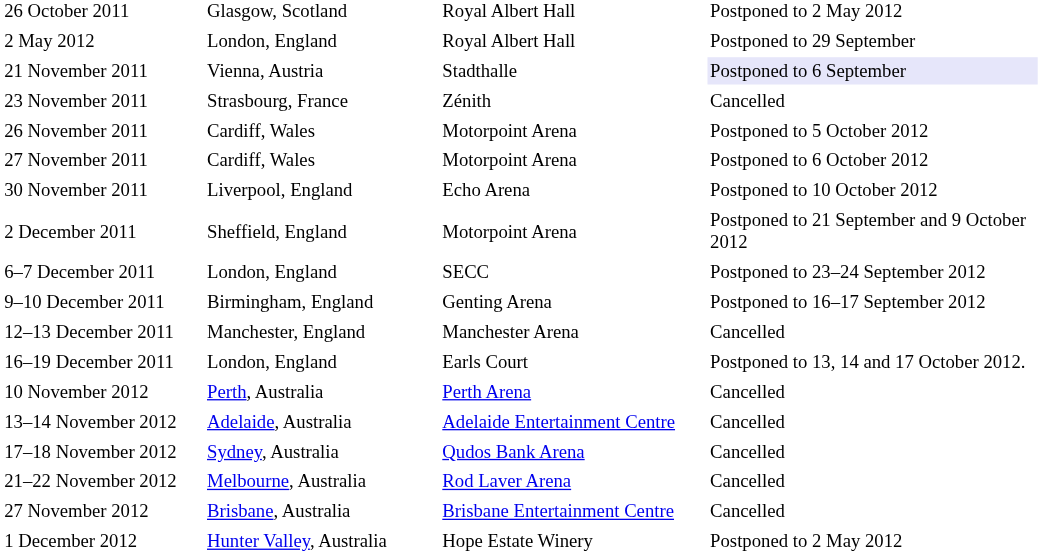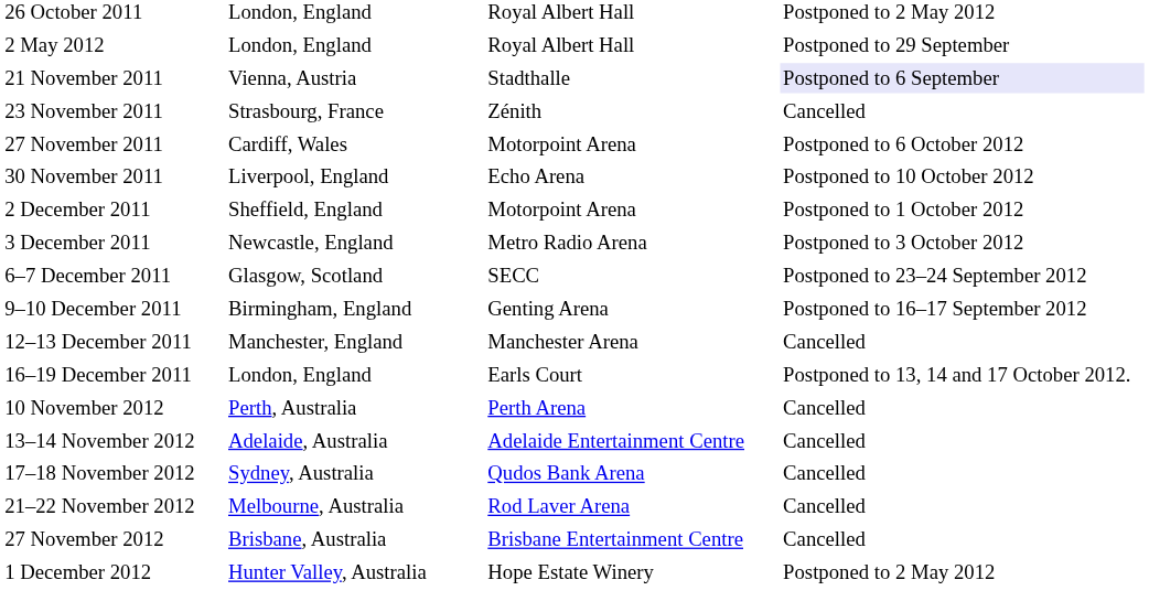 <table cellpadding="2" style="border: 0px solid darkgray; font-size:90%">
 <tr>
 <th width="150"></th>
 <th width="175"></th>
 <th width="200"></th>
 <th width="250"></th>
 </tr>
 <tr border="0">
 <td>26 October 2011</td>
-<td>Glasgow, Scotland</td>
+<td>London, England</td>
 <td>Royal Albert Hall</td>
 <td>Postponed to 2 May 2012</td>
 </tr>
 <tr>
 <td>2 May 2012</td>
 <td>London, England</td>
 <td>Royal Albert Hall</td>
 <td>Postponed to 29 September</td>
 </tr>
 <tr>
 <td>21 November 2011</td>
 <td>Vienna, Austria</td>
 <td>Stadthalle</td>
 <td style="background: lavender;">Postponed to 6 September</td>
 </tr>
 <tr>
 <td>23 November 2011</td>
 <td>Strasbourg, France</td>
 <td>Zénith</td>
 <td>Cancelled</td>
 </tr>
 <tr>
-<td>26 November 2011</td>
-<td>Cardiff, Wales</td>
-<td>Motorpoint Arena</td>
-<td>Postponed to 5 October 2012</td>
-</tr>
-<tr>
 <td>27 November 2011</td>
 <td>Cardiff, Wales</td>
 <td>Motorpoint Arena</td>
 <td>Postponed to 6 October 2012</td>
 </tr>
 <tr 7>
 <td>30 November 2011</td>
 <td>Liverpool, England</td>
 <td>Echo Arena</td>
 <td>Postponed to 10 October 2012</td>
 </tr>
 <tr>
 <td>2 December 2011</td>
 <td>Sheffield, England</td>
 <td>Motorpoint Arena</td>
-<td>Postponed to 21 September and 9 October 2012</td>
+<td>Postponed to 1 October 2012</td>
+</tr>
+<tr>
+<td>3 December 2011</td>
+<td>Newcastle, England</td>
+<td>Metro Radio Arena</td>
+<td>Postponed to 3 October 2012</td>
 </tr>
 <tr>
 <td>6–7 December 2011</td>
-<td>London, England</td>
+<td>Glasgow, Scotland</td>
 <td>SECC</td>
 <td>Postponed to 23–24 September 2012</td>
 </tr>
 <tr>
 <td>9–10 December 2011</td>
 <td>Birmingham, England</td>
 <td>Genting Arena</td>
 <td>Postponed to 16–17 September 2012</td>
 </tr>
 <tr>
 <td>12–13 December 2011</td>
 <td>Manchester, England</td>
 <td>Manchester Arena</td>
 <td>Cancelled</td>
 </tr>
 <tr>
 <td>16–19 December 2011</td>
 <td>London, England</td>
 <td>Earls Court</td>
 <td>Postponed to 13, 14 and 17 October 2012.</td>
 </tr>
 <tr>
 <td>10 November 2012</td>
 <td><a href='#'>Perth</a>, Australia</td>
 <td><a href='#'>Perth Arena</a></td>
 <td>Cancelled</td>
 </tr>
 <tr>
 <td>13–14 November 2012</td>
 <td><a href='#'>Adelaide</a>, Australia</td>
 <td><a href='#'>Adelaide Entertainment Centre</a></td>
 <td>Cancelled</td>
 </tr>
 <tr>
 <td>17–18 November 2012</td>
 <td><a href='#'>Sydney</a>, Australia</td>
 <td><a href='#'>Qudos Bank Arena</a></td>
 <td>Cancelled</td>
 </tr>
 <tr>
 <td>21–22 November 2012</td>
 <td><a href='#'>Melbourne</a>, Australia</td>
 <td><a href='#'>Rod Laver Arena</a></td>
 <td>Cancelled</td>
 </tr>
 <tr>
 <td>27 November 2012</td>
 <td><a href='#'>Brisbane</a>, Australia</td>
 <td><a href='#'>Brisbane Entertainment Centre</a></td>
 <td>Cancelled</td>
 </tr>
 <tr>
 <td>1 December 2012</td>
 <td><a href='#'>Hunter Valley</a>, Australia</td>
 <td>Hope Estate Winery</td>
 <td>Postponed to 2 May 2012</td>
 </tr>
 <tr>
 </tr>
 </table>
